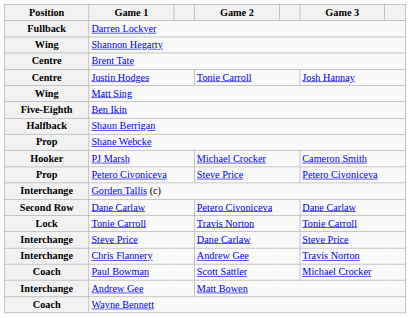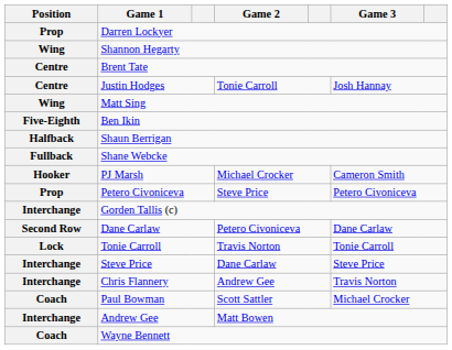 <table class="wikitable">
 <tr>
 <th width="125">Position</th>
 <th width="125">Game 1</th>
 <th width="25"></th>
 <th width="125">Game 2</th>
 <th width="25"></th>
 <th width="125">Game 3</th>
 <th width="25"></th>
 </tr>
 <tr>
-<th>Fullback</th>
+<th>Prop</th>
 <td colspan="6"> <a href='#'>Darren Lockyer</a></td>
 </tr>
 <tr>
 <th>Wing</th>
 <td colspan="6"> <a href='#'>Shannon Hegarty</a></td>
 </tr>
 <tr>
 <th>Centre</th>
 <td colspan="6"> <a href='#'>Brent Tate</a></td>
 </tr>
 <tr>
 <th>Centre</th>
 <td colspan="2"> <a href='#'>Justin Hodges</a></td>
 <td colspan="2"> <a href='#'>Tonie Carroll</a></td>
 <td colspan="2"> <a href='#'>Josh Hannay</a></td>
 </tr>
 <tr>
 <th>Wing</th>
 <td colspan="6"> <a href='#'>Matt Sing</a></td>
 </tr>
 <tr>
 <th>Five-Eighth</th>
 <td colspan="6"> <a href='#'>Ben Ikin</a></td>
 </tr>
 <tr>
 <th>Halfback</th>
 <td colspan="6"> <a href='#'>Shaun Berrigan</a></td>
 </tr>
 <tr>
-<th>Prop</th>
+<th>Fullback</th>
 <td colspan="6"> <a href='#'>Shane Webcke</a></td>
 </tr>
 <tr>
 <th>Hooker</th>
 <td colspan="2"> <a href='#'>PJ Marsh</a></td>
 <td colspan="2"> <a href='#'>Michael Crocker</a></td>
 <td colspan="2"> <a href='#'>Cameron Smith</a></td>
 </tr>
 <tr>
 <th>Prop</th>
 <td colspan="2"> <a href='#'>Petero Civoniceva</a></td>
 <td colspan="2"> <a href='#'>Steve Price</a></td>
 <td colspan="2"> <a href='#'>Petero Civoniceva</a></td>
 </tr>
 <tr>
 <th>Interchange</th>
 <td colspan="6"> <a href='#'>Gorden Tallis</a> (c)</td>
 </tr>
 <tr>
 <th>Second Row</th>
 <td colspan="2"> <a href='#'>Dane Carlaw</a></td>
 <td colspan="2"> <a href='#'>Petero Civoniceva</a></td>
 <td colspan="2"> <a href='#'>Dane Carlaw</a></td>
 </tr>
 <tr>
 <th>Lock</th>
 <td colspan="2"> <a href='#'>Tonie Carroll</a></td>
 <td colspan="2"> <a href='#'>Travis Norton</a></td>
 <td colspan="2"> <a href='#'>Tonie Carroll</a></td>
 </tr>
 <tr>
 <th>Interchange</th>
 <td colspan="2"> <a href='#'>Steve Price</a></td>
 <td colspan="2"> <a href='#'>Dane Carlaw</a></td>
 <td colspan="2"> <a href='#'>Steve Price</a></td>
 </tr>
 <tr>
 <th>Interchange</th>
 <td colspan="2"> <a href='#'>Chris Flannery</a></td>
 <td colspan="2"> <a href='#'>Andrew Gee</a></td>
 <td colspan="2"> <a href='#'>Travis Norton</a></td>
 </tr>
 <tr>
 <th>Coach</th>
 <td colspan="2"> <a href='#'>Paul Bowman</a></td>
 <td colspan="2"> <a href='#'>Scott Sattler</a></td>
 <td colspan="2"> <a href='#'>Michael Crocker</a></td>
 </tr>
 <tr>
 <th>Interchange</th>
 <td colspan="2"> <a href='#'>Andrew Gee</a></td>
 <td colspan="4"> <a href='#'>Matt Bowen</a></td>
 </tr>
 <tr>
 <th>Coach</th>
 <td colspan="6"> <a href='#'>Wayne Bennett</a></td>
 </tr>
 </table>
